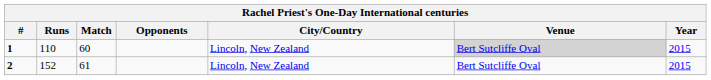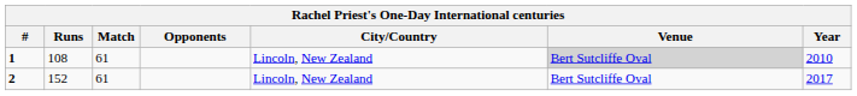 <table class="wikitable">
 <tr>
 <th colspan="8">Rachel Priest's One-Day International centuries</th>
 </tr>
 <tr>
 <th style="width:40px;">#</th>
 <th style="width:50px;">Runs</th>
 <th style="width:50px;">Match</th>
 <th style="width:125px;">Opponents</th>
 <th style="width:350px;">City/Country</th>
 <th style="width:300px;">Venue</th>
 <th style="width:50px;">Year</th>
 </tr>
 <tr>
 <td><strong>1</strong></td>
-<td>110</td>
-<td>60</td>
+<td>108</td>
+<td>61</td>
 <td></td>
 <td> <a href='#'>Lincoln</a>, <a href='#'>New Zealand</a></td>
 <td style="background: lightgrey;"><a href='#'>Bert Sutcliffe Oval</a></td>
-<td><a href='#'>2015</a></td>
+<td><a href='#'>2010</a></td>
 </tr>
 <tr>
 <td><strong>2</strong></td>
 <td>152</td>
 <td>61</td>
 <td></td>
 <td> <a href='#'>Lincoln</a>, <a href='#'>New Zealand</a></td>
 <td><a href='#'>Bert Sutcliffe Oval</a></td>
-<td><a href='#'>2015</a></td>
+<td><a href='#'>2017</a></td>
 </tr>
 </table>
